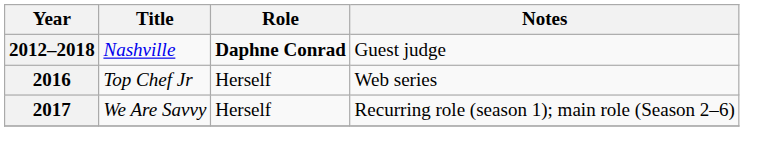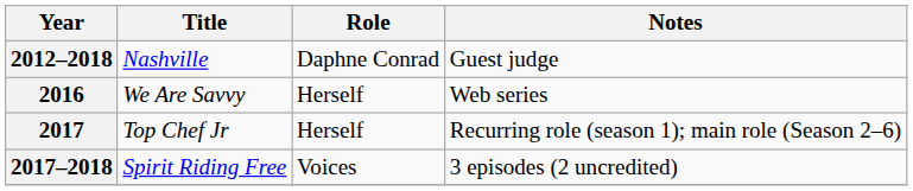 <table class="wikitable plainrowheaders sortable">
 <tr>
 <th scope="col">Year</th>
 <th scope="col">Title</th>
 <th scope="col">Role</th>
 <th scope="col" class="unsortable">Notes</th>
 </tr>
 <tr>
 <th scope=row>2012–2018</th>
 <td><em><a href='#'>Nashville</a></em></td>
-<td><strong>Daphne Conrad</strong></td>
+<td>Daphne Conrad</td>
 <td>Guest judge</td>
 </tr>
 <tr>
 <th scope=row>2016</th>
-<td><em>Top Chef Jr</em></td>
+<td><em>We Are Savvy</em></td>
 <td>Herself</td>
 <td>Web series</td>
 </tr>
 <tr>
 <th scope=row>2017</th>
-<td><em>We Are Savvy</em></td>
+<td><em>Top Chef Jr</em></td>
 <td>Herself</td>
 <td>Recurring role (season 1); main role (Season 2–6)</td>
 </tr>
 <tr>
+<th scope=row>2017–2018</th>
+<td><em><a href='#'>Spirit Riding Free</a></em></td>
+<td>Voices</td>
+<td>3 episodes (2 uncredited)</td>
+</tr>
+<tr>
 </tr>
 </table>
